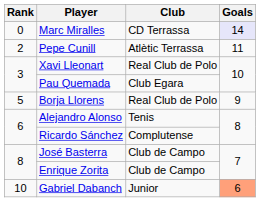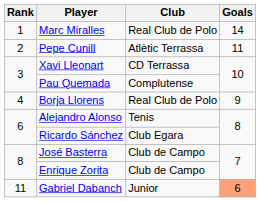 <table class="wikitable">
 <tr>
 <th>Rank</th>
 <th>Player</th>
 <th>Club</th>
 <th>Goals</th>
 </tr>
 <tr>
-<td align=center>0</td>
+<td align=center>1</td>
 <td> <a href='#'>Marc Miralles</a></td>
-<td>CD Terrassa</td>
-<td align=center style="background: lavender;">14</td>
+<td>Real Club de Polo</td>
+<td align=center>14</td>
 </tr>
 <tr>
 <td align=center>2</td>
 <td> <a href='#'>Pepe Cunill</a></td>
 <td>Atlètic Terrassa</td>
 <td align=center>11</td>
 </tr>
 <tr>
 <td align=center rowspan=2>3</td>
 <td> <a href='#'>Xavi Lleonart</a></td>
-<td>Real Club de Polo</td>
+<td>CD Terrassa</td>
 <td align=center rowspan=2>10</td>
 </tr>
 <tr>
 <td> <a href='#'>Pau Quemada</a></td>
-<td>Club Egara</td>
+<td>Complutense</td>
 </tr>
 <tr>
-<td align=center>5</td>
+<td align=center>4</td>
 <td> <a href='#'>Borja Llorens</a></td>
 <td>Real Club de Polo</td>
 <td align=center>9</td>
 </tr>
 <tr>
 <td align=center rowspan=2>6</td>
 <td> <a href='#'>Alejandro Alonso</a></td>
 <td>Tenis</td>
 <td align=center rowspan=2>8</td>
 </tr>
 <tr>
 <td> <a href='#'>Ricardo Sánchez</a></td>
-<td>Complutense</td>
+<td>Club Egara</td>
 </tr>
 <tr>
 <td align=center rowspan=2>8</td>
 <td> <a href='#'>José Basterra</a></td>
 <td>Club de Campo</td>
 <td align=center rowspan=2>7</td>
 </tr>
 <tr>
 <td> <a href='#'>Enrique Zorita</a></td>
 <td>Club de Campo</td>
 </tr>
 <tr>
-<td align=center>10</td>
+<td align=center>11</td>
 <td> <a href='#'>Gabriel Dabanch</a></td>
 <td>Junior</td>
 <td align=center style="background: lightsalmon;">6</td>
 </tr>
 </table>
